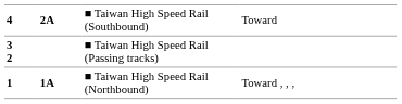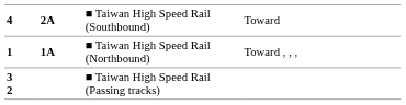 <table border=0 cellspacing=0 cellpadding=3>
 <tr>
 <td width=40 style="border-top:solid 1px gray; border-bottom:solid 1px gray;"><strong>4</strong></td>
 <td width=55 style="border-top:solid 1px gray; border-bottom:solid 1px gray;"><strong>2A</strong></td>
 <td width=210 style="border-top:solid 1px gray; border-bottom:solid 1px gray;"><span>■</span> Taiwan High Speed Rail (Southbound)</td>
 <td width=210 style="border-top:solid 1px gray; border-bottom:solid 1px gray;">Toward </td>
 </tr>
 <tr>
+<td style="border-bottom:solid 1px gray;"><strong>1</strong></td>
+<td style="border-bottom:solid 1px gray;"><strong>1A</strong></td>
+<td style="border-bottom:solid 1px gray;"><span>■</span> Taiwan High Speed Rail (Northbound)</td>
+<td style="border-bottom:solid 1px gray;">Toward , , , </td>
+</tr>
+<tr>
 <td style="border-bottom:solid 1px gray;"><strong>3<br>2</strong></td>
 <td style="border-bottom:solid 1px gray;"></td>
 <td style="border-bottom:solid 1px gray;"><span>■</span> Taiwan High Speed Rail<br>(Passing tracks)</td>
 <td style="border-bottom:solid 1px gray;"></td>
 </tr>
-<tr>
-<td style="border-bottom:solid 1px gray;"><strong>1</strong></td>
-<td style="border-bottom:solid 1px gray;"><strong>1A</strong></td>
-<td style="border-bottom:solid 1px gray;"><span>■</span> Taiwan High Speed Rail (Northbound)</td>
-<td style="border-bottom:solid 1px gray;">Toward , , , </td>
-</tr>
 </table>
